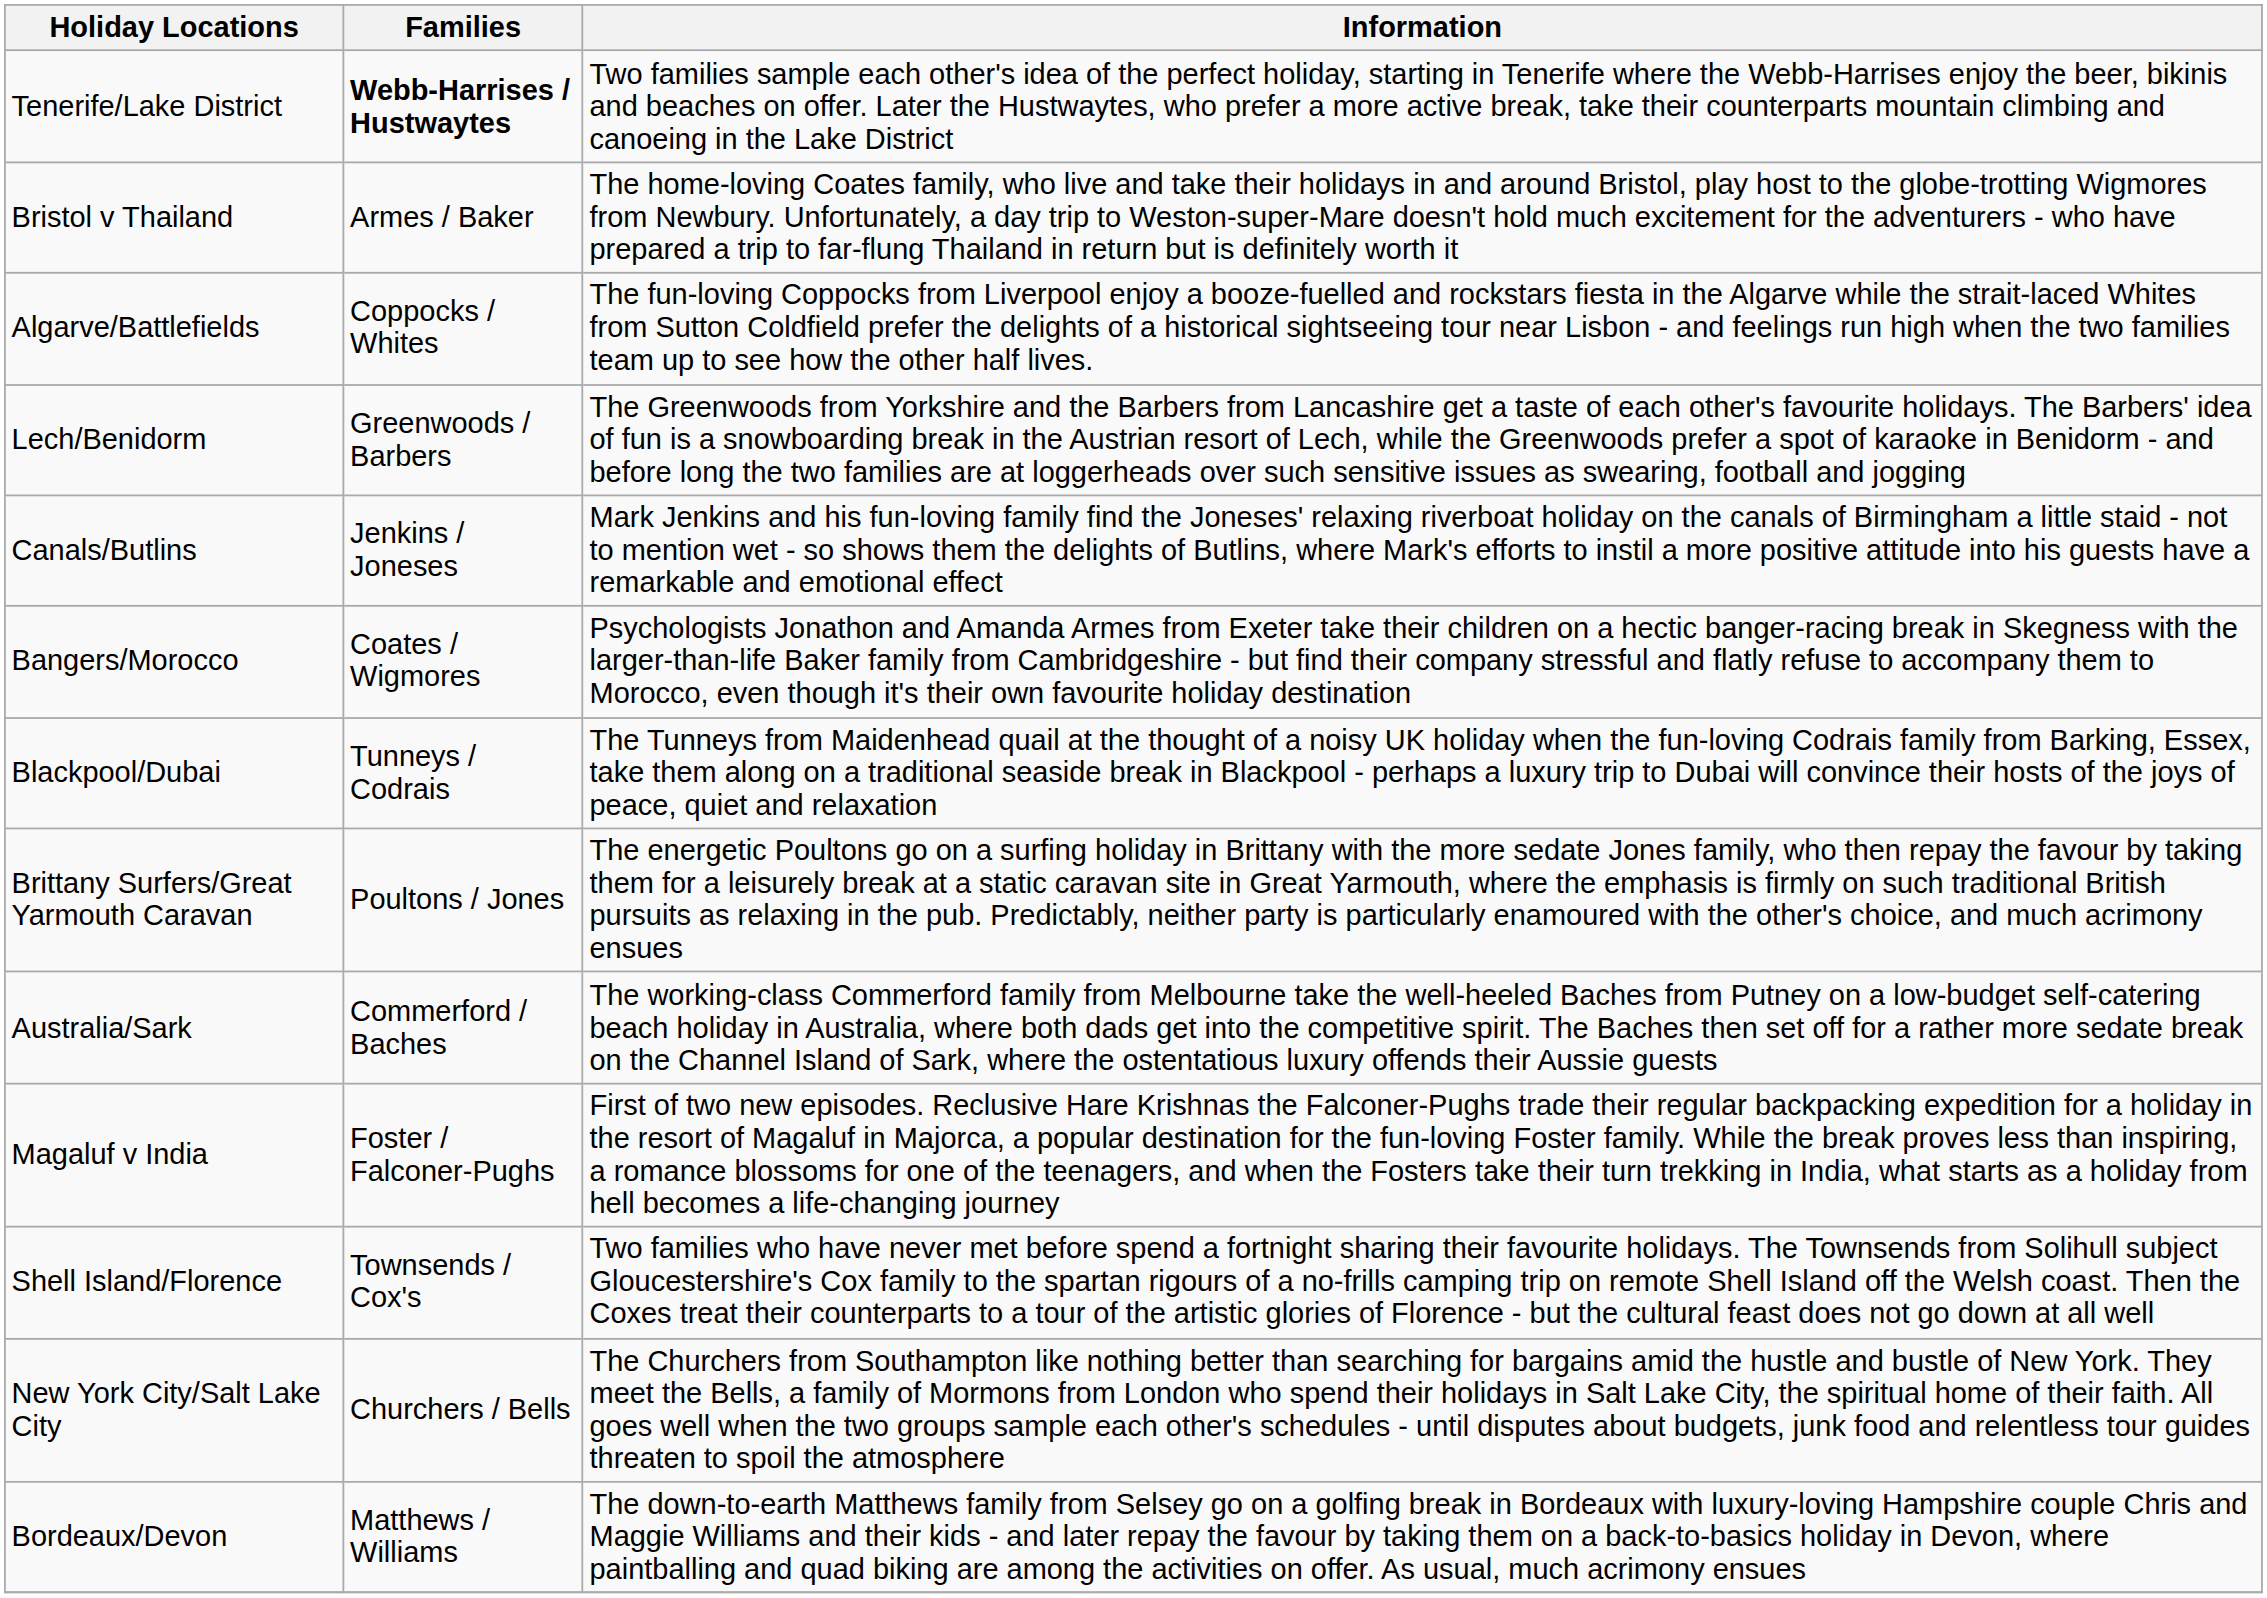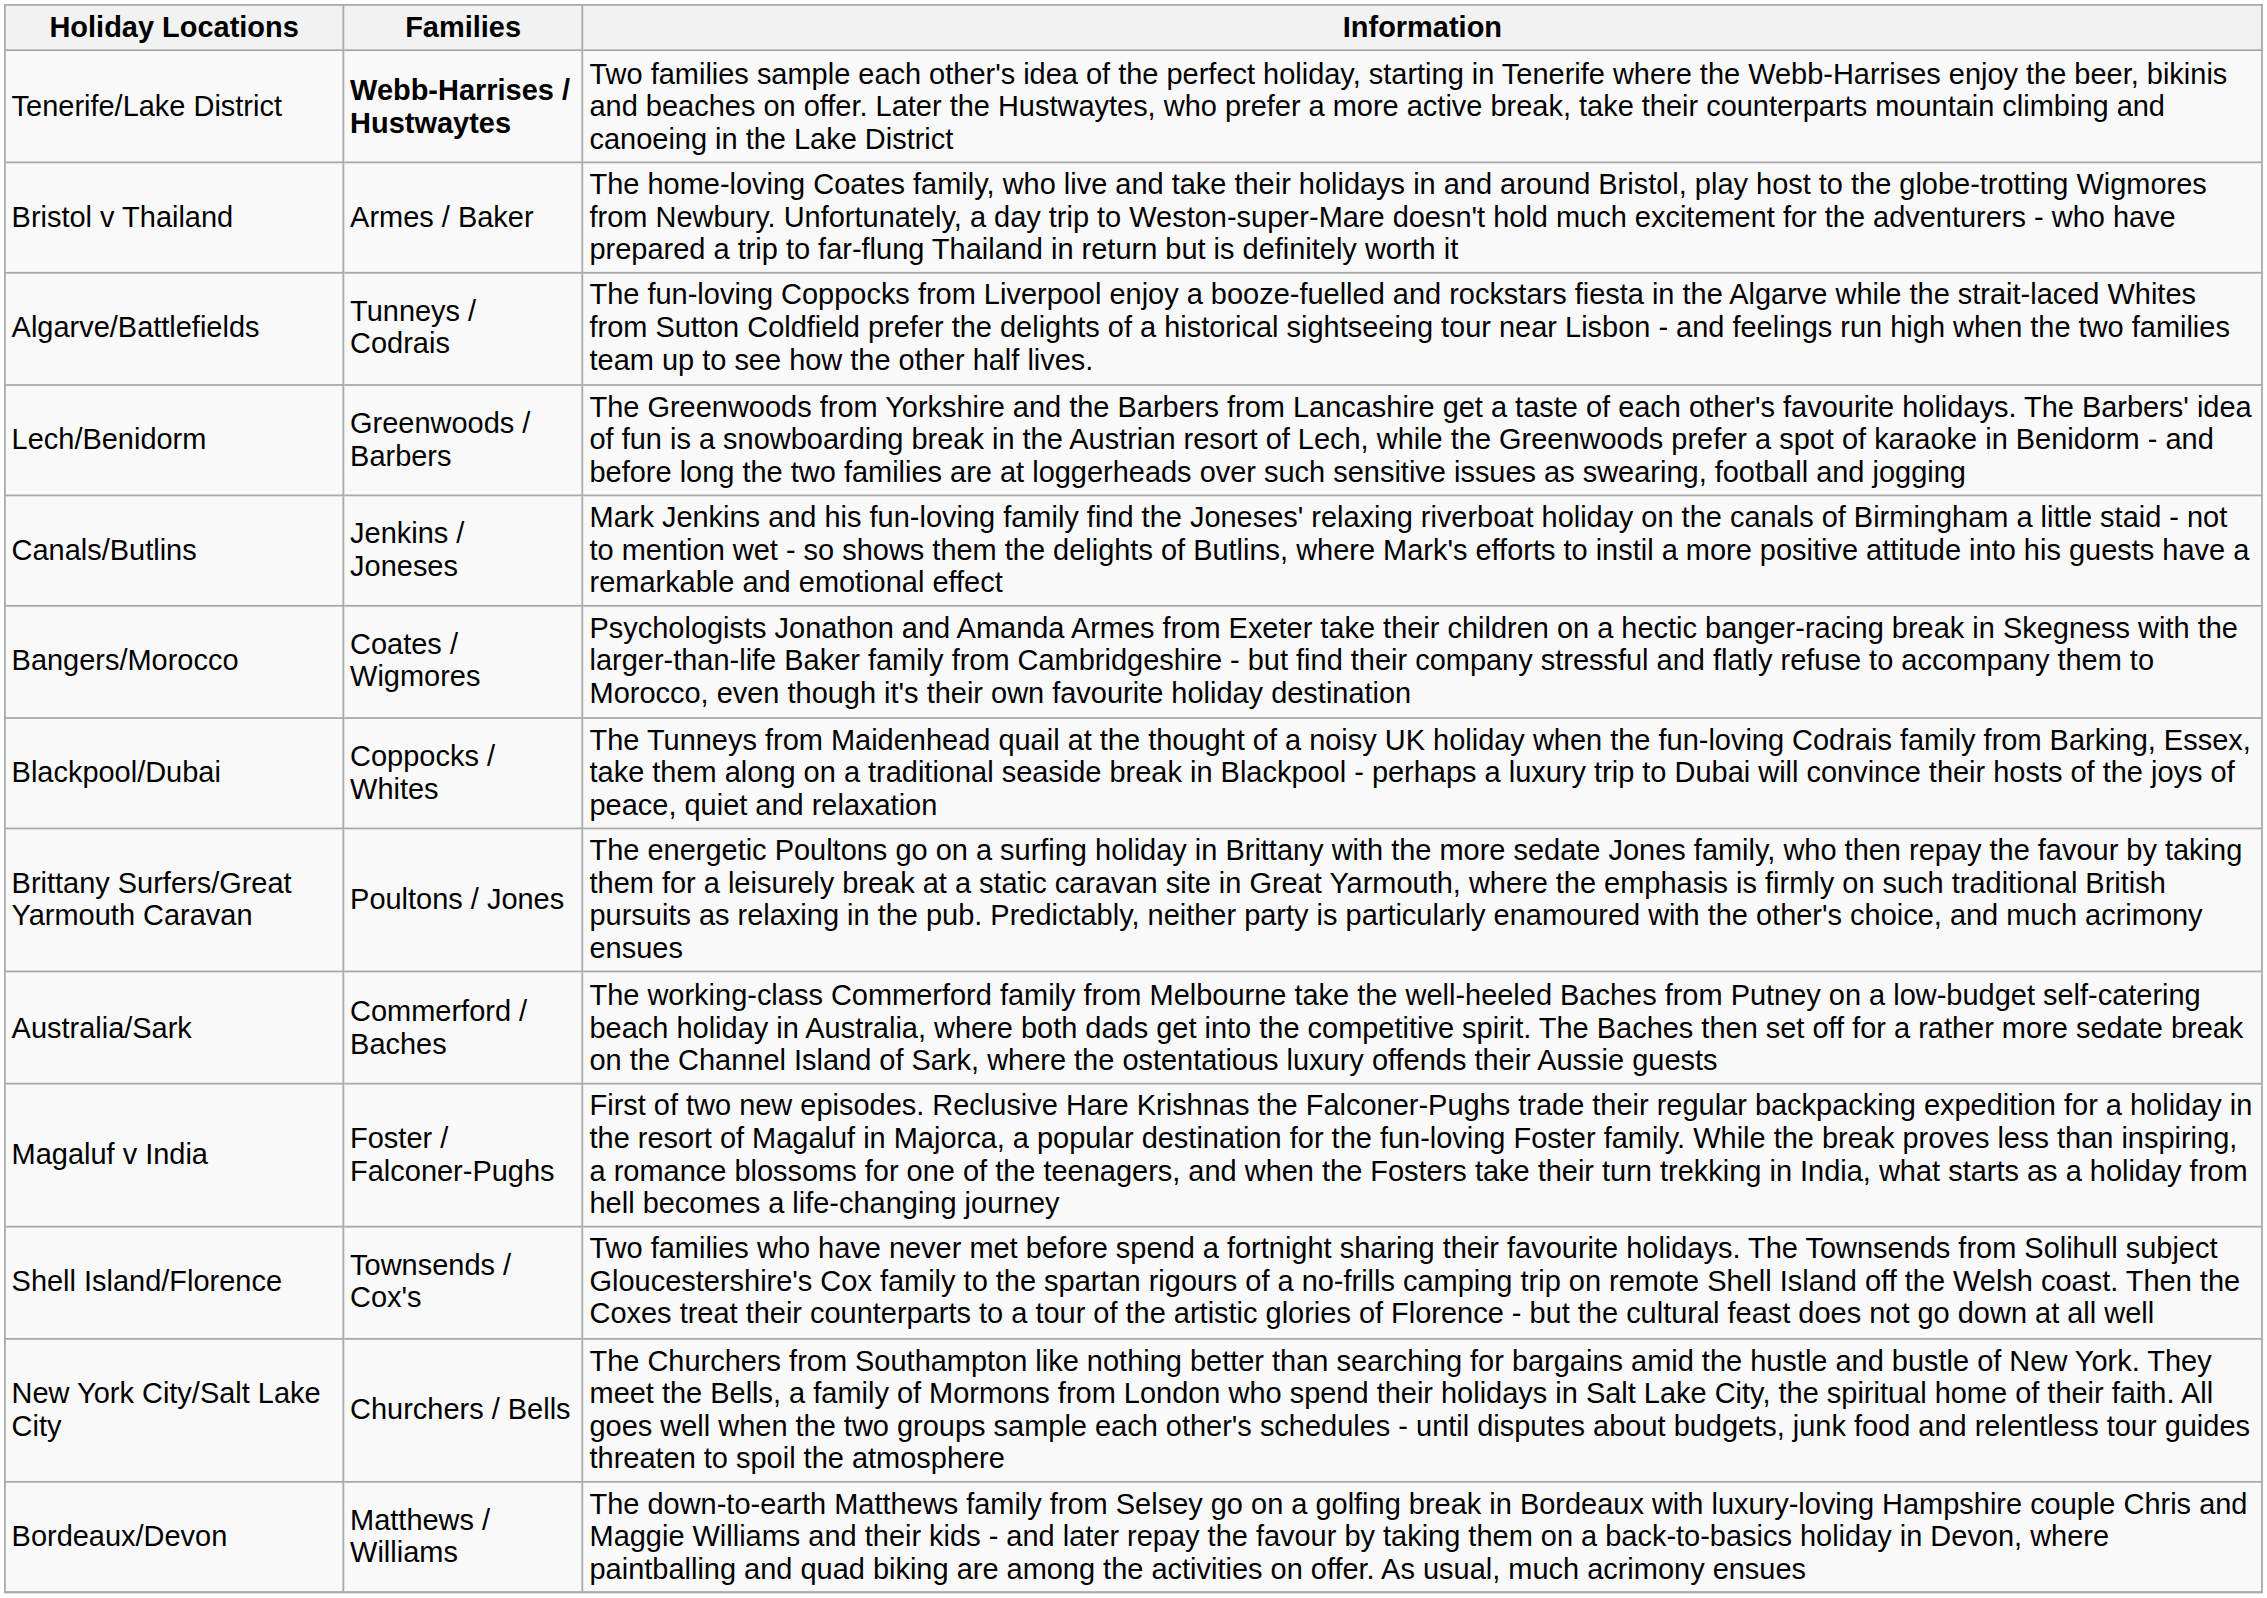 <table class="wikitable" border="1">
 <tr>
 <th>Holiday Locations</th>
 <th>Families</th>
 <th>Information</th>
 </tr>
 <tr>
 <td>Tenerife/Lake District</td>
 <td><strong>Webb-Harrises / Hustwaytes</strong></td>
 <td>Two families sample each other's idea of the perfect holiday, starting in Tenerife where the Webb-Harrises enjoy the beer, bikinis and beaches on offer. Later the Hustwaytes, who prefer a more active break, take their counterparts mountain climbing and canoeing in the Lake District</td>
 </tr>
 <tr>
 <td>Bristol v Thailand</td>
 <td>Armes / Baker</td>
 <td>The home-loving Coates family, who live and take their holidays in and around Bristol, play host to the globe-trotting Wigmores from Newbury. Unfortunately, a day trip to Weston-super-Mare doesn't hold much excitement for the adventurers - who have prepared a trip to far-flung Thailand in return but is definitely worth it</td>
 </tr>
 <tr>
 <td>Algarve/Battlefields</td>
-<td>Coppocks  / Whites</td>
+<td>Tunneys / Codrais</td>
 <td>The fun-loving Coppocks from Liverpool enjoy a booze-fuelled and rockstars fiesta in the Algarve while the strait-laced Whites from Sutton Coldfield prefer the delights of a historical sightseeing tour near Lisbon - and feelings run high when the two families team up to see how the other half lives.</td>
 </tr>
 <tr>
 <td>Lech/Benidorm</td>
 <td>Greenwoods / Barbers</td>
 <td>The Greenwoods from Yorkshire and the Barbers from Lancashire get a taste of each other's favourite holidays. The Barbers' idea of fun is a snowboarding break in the Austrian resort of Lech, while the Greenwoods prefer a spot of karaoke in Benidorm - and before long the two families are at loggerheads over such sensitive issues as swearing, football and jogging</td>
 </tr>
 <tr>
 <td>Canals/Butlins</td>
 <td>Jenkins / Joneses</td>
 <td>Mark Jenkins and his fun-loving family find the Joneses' relaxing riverboat holiday on the canals of Birmingham a little staid - not to mention wet - so shows them the delights of Butlins, where Mark's efforts to instil a more positive attitude into his guests have a remarkable and emotional effect</td>
 </tr>
 <tr>
 <td>Bangers/Morocco</td>
 <td>Coates / Wigmores</td>
 <td>Psychologists Jonathon and Amanda Armes from Exeter take their children on a hectic banger-racing break in Skegness with the larger-than-life Baker family from Cambridgeshire - but find their company stressful and flatly refuse to accompany them to Morocco, even though it's their own favourite holiday destination</td>
 </tr>
 <tr>
 <td>Blackpool/Dubai</td>
-<td>Tunneys / Codrais</td>
+<td>Coppocks  / Whites</td>
 <td>The Tunneys from Maidenhead quail at the thought of a noisy UK holiday when the fun-loving Codrais family from Barking, Essex, take them along on a traditional seaside break in Blackpool - perhaps a luxury trip to Dubai will convince their hosts of the joys of peace, quiet and relaxation</td>
 </tr>
 <tr>
 <td>Brittany Surfers/Great Yarmouth Caravan</td>
 <td>Poultons / Jones</td>
 <td>The energetic Poultons go on a surfing holiday in Brittany with the more sedate Jones family, who then repay the favour by taking them for a leisurely break at a static caravan site in Great Yarmouth, where the emphasis is firmly on such traditional British pursuits as relaxing in the pub. Predictably, neither party is particularly enamoured with the other's choice, and much acrimony ensues</td>
 </tr>
 <tr>
 <td>Australia/Sark</td>
 <td>Commerford / Baches</td>
 <td>The working-class Commerford family from Melbourne take the well-heeled Baches from Putney on a low-budget self-catering beach holiday in Australia, where both dads get into the competitive spirit. The Baches then set off for a rather more sedate break on the Channel Island of Sark, where the ostentatious luxury offends their Aussie guests</td>
 </tr>
 <tr>
 <td>Magaluf v India</td>
 <td>Foster / Falconer-Pughs</td>
 <td>First of two new episodes. Reclusive Hare Krishnas the Falconer-Pughs trade their regular backpacking expedition for a holiday in the resort of Magaluf in Majorca, a popular destination for the fun-loving Foster family. While the break proves less than inspiring, a romance blossoms for one of the teenagers, and when the Fosters take their turn trekking in India, what starts as a holiday from hell becomes a life-changing journey</td>
 </tr>
 <tr>
 <td>Shell Island/Florence</td>
 <td>Townsends / Cox's</td>
 <td>Two families who have never met before spend a fortnight sharing their favourite holidays. The Townsends from Solihull subject Gloucestershire's Cox family to the spartan rigours of a no-frills camping trip on remote Shell Island off the Welsh coast. Then the Coxes treat their counterparts to a tour of the artistic glories of Florence - but the cultural feast does not go down at all well</td>
 </tr>
 <tr>
 <td>New York City/Salt Lake City</td>
 <td>Churchers / Bells</td>
 <td>The Churchers from Southampton like nothing better than searching for bargains amid the hustle and bustle of New York. They meet the Bells, a family of Mormons from London who spend their holidays in Salt Lake City, the spiritual home of their faith. All goes well when the two groups sample each other's schedules - until disputes about budgets, junk food and relentless tour guides threaten to spoil the atmosphere</td>
 </tr>
 <tr>
 <td>Bordeaux/Devon</td>
 <td>Matthews / Williams</td>
 <td>The down-to-earth Matthews family from Selsey go on a golfing break in Bordeaux with luxury-loving Hampshire couple Chris and Maggie Williams and their kids - and later repay the favour by taking them on a back-to-basics holiday in Devon, where paintballing and quad biking are among the activities on offer. As usual, much acrimony ensues</td>
 </tr>
 <tr>
 </tr>
 </table>
